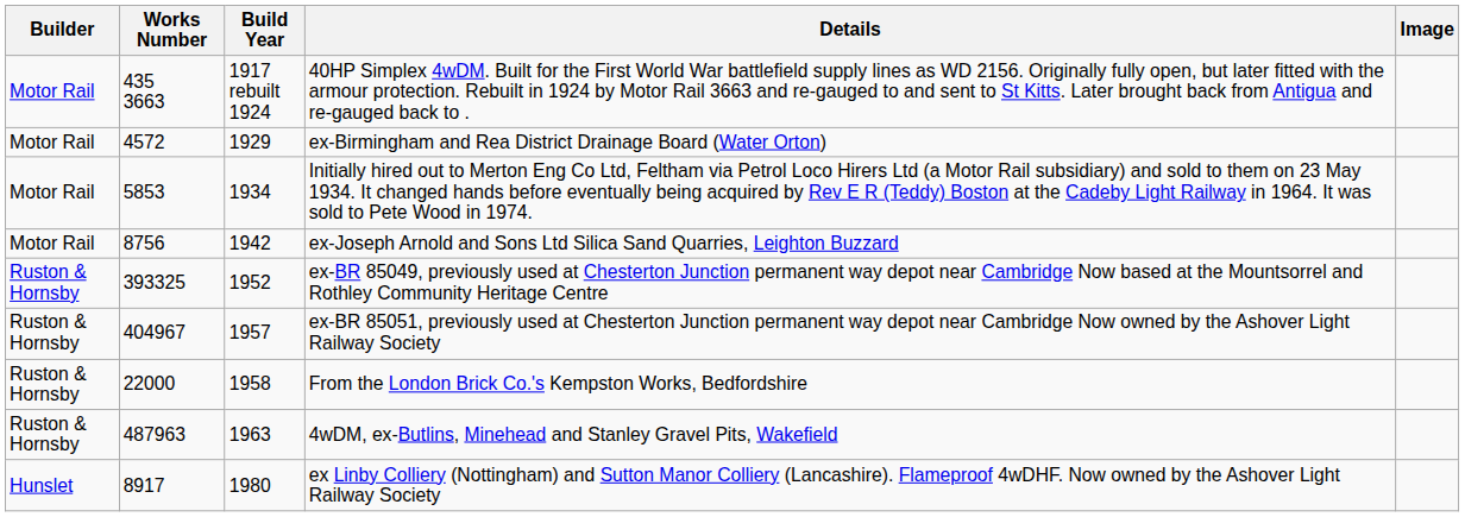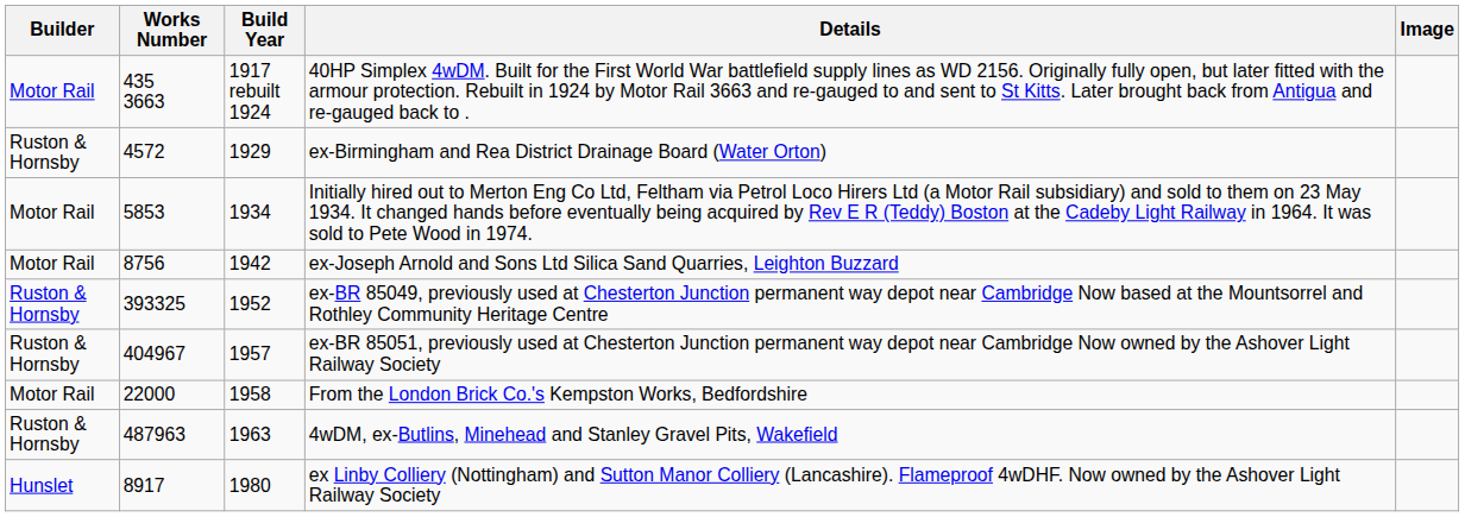 <table class="wikitable sortable">
 <tr>
 <th>Builder</th>
 <th>Works Number</th>
 <th>Build Year</th>
 <th>Details</th>
 <th>Image</th>
 </tr>
 <tr>
 <td><a href='#'>Motor Rail</a></td>
 <td>435<br>3663</td>
 <td>1917<br>rebuilt 1924</td>
 <td>40HP Simplex <a href='#'>4wDM</a>. Built for the First World War battlefield supply lines as WD 2156. Originally fully open, but later fitted with the armour protection. Rebuilt in 1924 by Motor Rail 3663 and re-gauged to  and sent to <a href='#'>St Kitts</a>. Later brought back from <a href='#'>Antigua</a> and re-gauged back to .</td>
 <td></td>
 </tr>
 <tr>
-<td>Motor Rail</td>
+<td>Ruston & Hornsby</td>
 <td>4572</td>
 <td>1929</td>
 <td>ex-Birmingham and Rea District Drainage Board (<a href='#'>Water Orton</a>)</td>
 <td></td>
 </tr>
 <tr>
 <td>Motor Rail</td>
 <td>5853</td>
 <td>1934</td>
 <td>Initially hired out to Merton Eng Co Ltd, Feltham via Petrol Loco Hirers Ltd (a Motor Rail subsidiary) and sold to them on 23 May 1934. It changed hands before eventually being acquired by <a href='#'>Rev E R (Teddy) Boston</a> at the <a href='#'>Cadeby Light Railway</a> in 1964. It was sold to Pete Wood in 1974.</td>
 <td></td>
 </tr>
 <tr>
 <td>Motor Rail</td>
 <td>8756</td>
 <td>1942</td>
 <td>ex-Joseph Arnold and Sons Ltd Silica Sand Quarries, <a href='#'>Leighton Buzzard</a></td>
 <td></td>
 </tr>
 <tr>
 <td><a href='#'>Ruston & Hornsby</a></td>
 <td>393325</td>
 <td>1952</td>
 <td>ex-<a href='#'>BR</a> 85049, previously used at <a href='#'>Chesterton Junction</a> permanent way depot near <a href='#'>Cambridge</a> Now based at the Mountsorrel and Rothley Community Heritage Centre</td>
 <td></td>
 </tr>
 <tr>
 <td>Ruston & Hornsby</td>
 <td>404967</td>
 <td>1957</td>
 <td>ex-BR 85051, previously used at Chesterton Junction permanent way depot near Cambridge Now owned by the Ashover Light Railway Society</td>
 <td></td>
 </tr>
 <tr>
-<td>Ruston & Hornsby</td>
+<td>Motor Rail</td>
 <td>22000</td>
 <td>1958</td>
 <td>From the <a href='#'>London Brick Co.'s</a> Kempston Works, Bedfordshire</td>
 <td></td>
 </tr>
 <tr>
 <td>Ruston & Hornsby</td>
 <td>487963</td>
 <td>1963</td>
 <td>4wDM, ex-<a href='#'>Butlins</a>, <a href='#'>Minehead</a> and Stanley Gravel Pits, <a href='#'>Wakefield</a></td>
 <td></td>
 </tr>
 <tr>
 <td><a href='#'>Hunslet</a></td>
 <td>8917</td>
 <td>1980</td>
 <td>ex <a href='#'>Linby Colliery</a> (Nottingham) and <a href='#'>Sutton Manor Colliery</a> (Lancashire). <a href='#'>Flameproof</a> 4wDHF. Now owned by the Ashover Light Railway Society</td>
 <td></td>
 </tr>
 </table>
